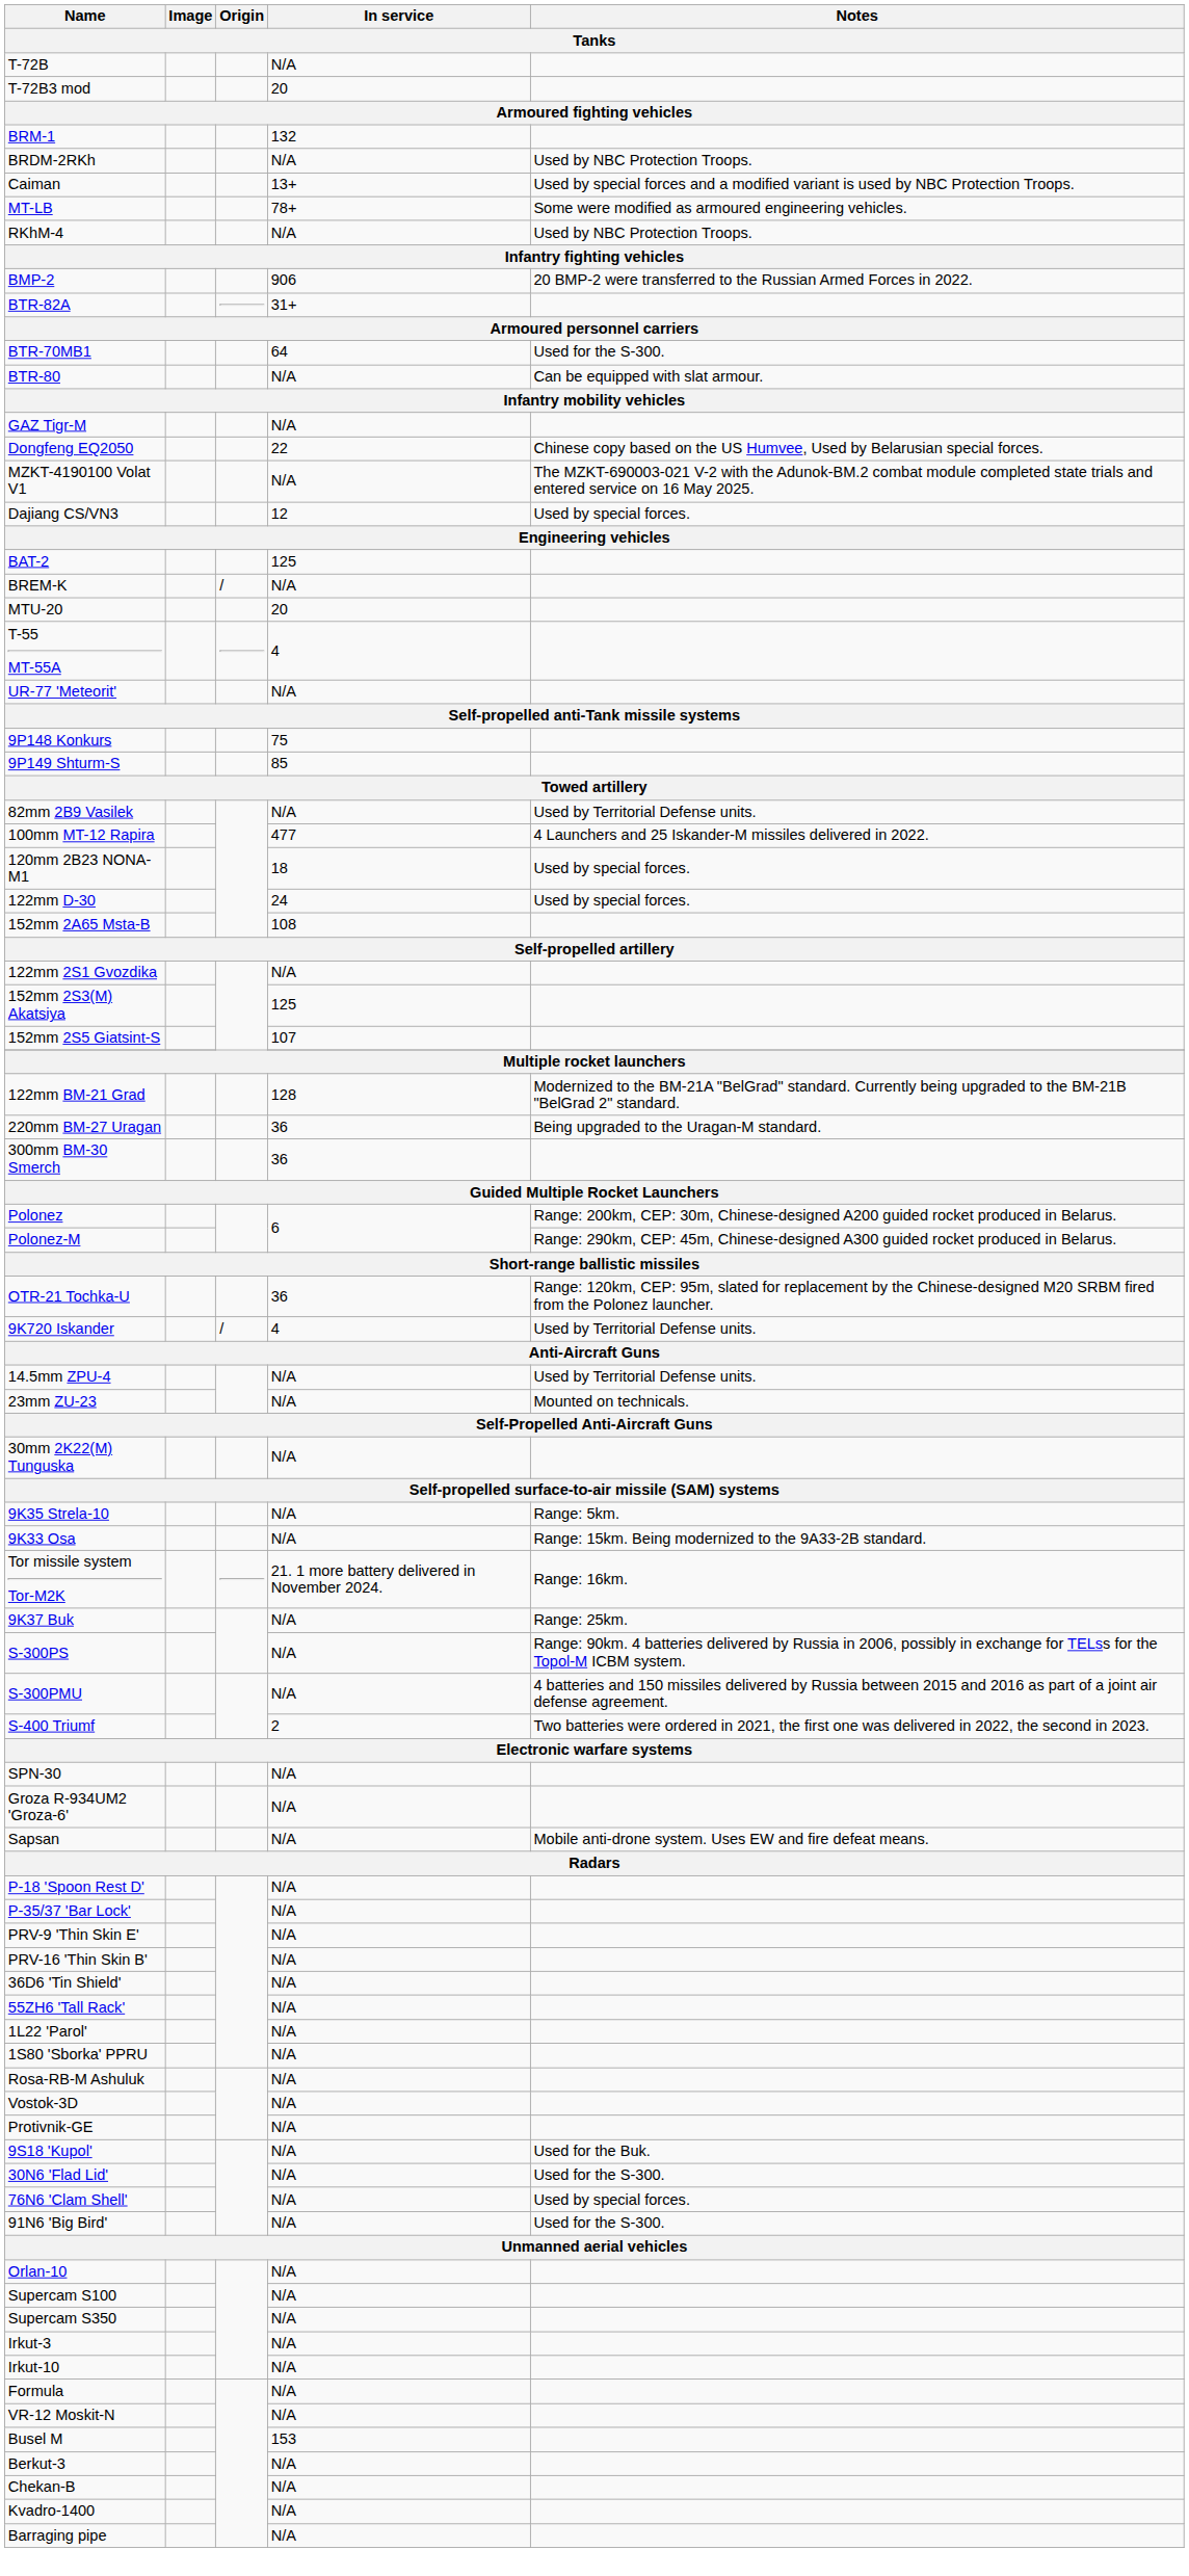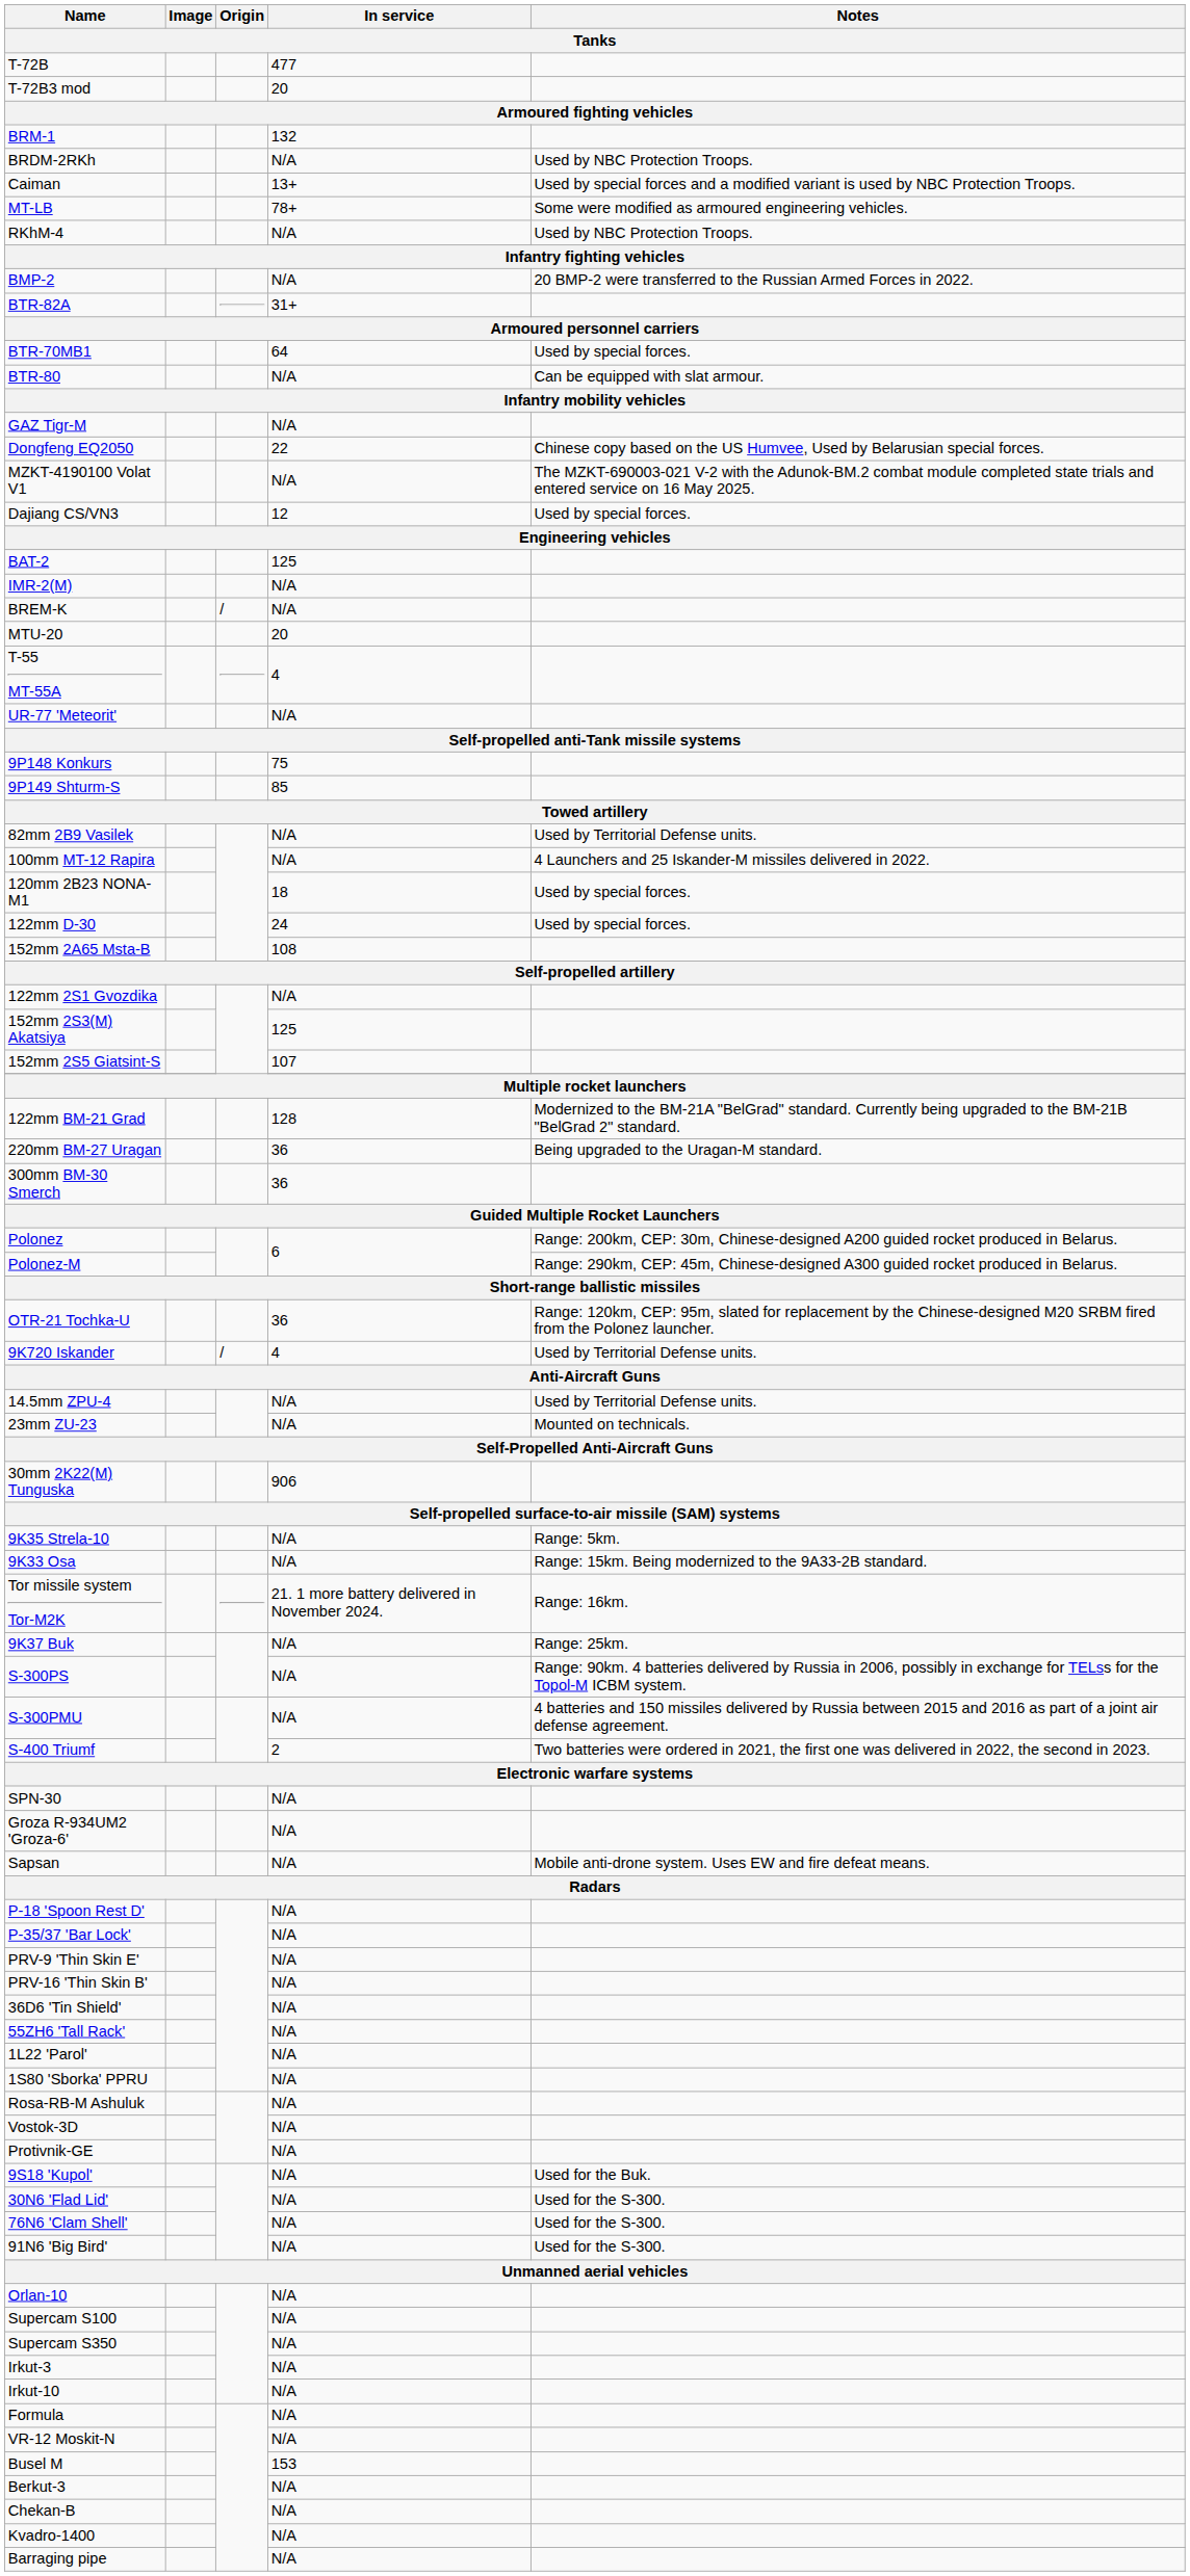 <table class="wikitable">
 <tr>
 <th>Name</th>
 <th>Image</th>
 <th>Origin</th>
 <th>In service</th>
 <th>Notes</th>
 </tr>
 <tr>
 <th colspan="5">Tanks</th>
 </tr>
 <tr>
 <td>T-72B</td>
 <td></td>
 <td></td>
-<td>N/A</td>
+<td>477</td>
 <td></td>
 </tr>
 <tr>
 <td>T-72B3 mod</td>
 <td></td>
 <td></td>
 <td>20</td>
 <td></td>
 </tr>
 <tr>
 <th colspan="5">Armoured fighting vehicles</th>
 </tr>
 <tr>
 <td><a href='#'>BRM-1</a></td>
 <td></td>
 <td></td>
 <td>132</td>
 <td></td>
 </tr>
 <tr>
 <td>BRDM-2RKh</td>
 <td></td>
 <td></td>
 <td>N/A</td>
 <td>Used by NBC Protection Troops.</td>
 </tr>
 <tr>
 <td>Caiman</td>
 <td></td>
 <td></td>
 <td>13+</td>
 <td>Used by special forces and a modified variant is used by NBC Protection Troops.</td>
 </tr>
 <tr>
 <td><a href='#'>MT-LB</a></td>
 <td></td>
 <td></td>
 <td>78+</td>
 <td>Some were modified as armoured engineering vehicles.</td>
 </tr>
 <tr>
 <td>RKhM-4</td>
 <td></td>
 <td></td>
 <td>N/A</td>
 <td>Used by NBC Protection Troops.</td>
 </tr>
 <tr>
 <th colspan="5">Infantry fighting vehicles</th>
 </tr>
 <tr>
 <td><a href='#'>BMP-2</a></td>
 <td></td>
 <td></td>
-<td>906</td>
+<td>N/A</td>
 <td>20 BMP-2 were transferred to the Russian Armed Forces in 2022.</td>
 </tr>
 <tr>
 <td><a href='#'>BTR-82A</a></td>
 <td></td>
 <td><hr></td>
 <td>31+</td>
 <td></td>
 </tr>
 <tr>
 <th colspan="5">Armoured personnel carriers</th>
 </tr>
 <tr>
 <td><a href='#'>BTR-70MB1</a></td>
 <td></td>
 <td><br></td>
 <td>64</td>
-<td>Used for the S-300.</td>
+<td>Used by special forces.</td>
 </tr>
 <tr>
 <td><a href='#'>BTR-80</a></td>
 <td></td>
 <td></td>
 <td>N/A</td>
 <td>Can be equipped with slat armour.</td>
 </tr>
 <tr>
 <th colspan="5">Infantry mobility vehicles</th>
 </tr>
 <tr>
 <td><a href='#'>GAZ Tigr-M</a></td>
 <td></td>
 <td></td>
 <td>N/A</td>
 <td></td>
 </tr>
 <tr>
 <td><a href='#'>Dongfeng EQ2050</a></td>
 <td></td>
 <td></td>
 <td>22</td>
 <td>Chinese copy based on the US <a href='#'>Humvee</a>, Used by Belarusian special forces.</td>
 </tr>
 <tr>
 <td>MZKT-4190100 Volat V1</td>
 <td></td>
 <td></td>
 <td>N/A</td>
 <td> The MZKT-690003-021 V-2 with the Adunok-BM.2 combat module completed state trials and entered service on 16 May 2025.</td>
 </tr>
 <tr>
 <td>Dajiang CS/VN3</td>
 <td></td>
 <td></td>
 <td>12</td>
 <td>Used by special forces.</td>
 </tr>
 <tr>
 <th colspan="5">Engineering vehicles</th>
 </tr>
 <tr>
 <td><a href='#'>BAT-2</a></td>
 <td></td>
 <td></td>
 <td>125</td>
+<td></td>
+</tr>
+<tr>
+<td><a href='#'>IMR-2(M)</a></td>
+<td></td>
+<td></td>
+<td>N/A</td>
 <td></td>
 </tr>
 <tr>
 <td>BREM-K</td>
 <td></td>
 <td> / </td>
 <td>N/A</td>
 <td></td>
 </tr>
 <tr>
 <td>MTU-20</td>
 <td></td>
 <td></td>
 <td>20</td>
 <td></td>
 </tr>
 <tr>
 <td>T-55<hr><a href='#'>MT-55A</a></td>
 <td></td>
 <td><hr></td>
 <td>4</td>
 <td></td>
 </tr>
 <tr>
 <td><a href='#'>UR-77 'Meteorit'</a></td>
 <td></td>
 <td></td>
 <td>N/A</td>
 <td></td>
 </tr>
 <tr>
 <th colspan="5">Self-propelled anti-Tank missile systems</th>
 </tr>
 <tr>
 <td><a href='#'>9P148 Konkurs</a></td>
 <td></td>
 <td></td>
 <td>75</td>
 <td></td>
 </tr>
 <tr>
 <td><a href='#'>9P149 Shturm-S</a></td>
 <td></td>
 <td></td>
 <td>85</td>
 <td></td>
 </tr>
 <tr>
 <th colspan="5">Towed artillery</th>
 </tr>
 <tr>
 <td>82mm <a href='#'>2B9 Vasilek</a></td>
 <td></td>
 <td rowspan="5"></td>
 <td>N/A</td>
 <td>Used by Territorial Defense units.</td>
 </tr>
 <tr>
 <td>100mm <a href='#'>MT-12 Rapira</a></td>
 <td></td>
-<td>477</td>
+<td>N/A</td>
 <td>4 Launchers and 25 Iskander-M missiles delivered in 2022.</td>
 </tr>
 <tr>
 <td>120mm 2B23 NONA-M1</td>
 <td></td>
 <td>18</td>
 <td>Used by special forces.</td>
 </tr>
 <tr>
 <td>122mm <a href='#'>D-30</a></td>
 <td></td>
 <td>24</td>
 <td>Used by special forces.</td>
 </tr>
 <tr>
 <td>152mm <a href='#'>2A65 Msta-B</a></td>
 <td></td>
 <td>108</td>
 <td></td>
 </tr>
 <tr>
 <th colspan="5">Self-propelled artillery</th>
 </tr>
 <tr>
 <td>122mm <a href='#'>2S1 Gvozdika</a></td>
 <td></td>
 <td rowspan="4"></td>
 <td>N/A</td>
 <td></td>
 </tr>
 <tr>
 <td>152mm <a href='#'>2S3(M) Akatsiya</a></td>
 <td></td>
 <td>125</td>
 <td></td>
 </tr>
 <tr>
 <td>152mm <a href='#'>2S5 Giatsint-S</a></td>
 <td></td>
 <td>107</td>
 <td></td>
 </tr>
 <tr>
 </tr>
 <tr>
 <th colspan="5">Multiple rocket launchers</th>
 </tr>
 <tr>
 <td>122mm <a href='#'>BM-21 Grad</a></td>
 <td></td>
 <td> <br> </td>
 <td>128</td>
 <td>Modernized to the BM-21A "BelGrad" standard. Currently being upgraded to the BM-21B "BelGrad 2" standard.</td>
 </tr>
 <tr>
 <td>220mm <a href='#'>BM-27 Uragan</a></td>
 <td></td>
 <td> <br> </td>
 <td>36</td>
 <td>Being upgraded to the Uragan-M standard.</td>
 </tr>
 <tr>
 <td>300mm <a href='#'>BM-30 Smerch</a></td>
 <td></td>
 <td></td>
 <td>36</td>
 <td></td>
 </tr>
 <tr>
 <th colspan="5">Guided Multiple Rocket Launchers</th>
 </tr>
 <tr>
 <td><a href='#'>Polonez</a></td>
 <td></td>
 <td rowspan="2"><br></td>
 <td rowspan="2">6</td>
 <td>Range: 200km, CEP: 30m, Chinese-designed A200 guided rocket produced in Belarus.</td>
 </tr>
 <tr>
 <td><a href='#'>Polonez-M</a></td>
 <td></td>
 <td>Range: 290km, CEP: 45m, Chinese-designed A300 guided rocket produced in Belarus.</td>
 </tr>
 <tr>
 <th colspan="5">Short-range ballistic missiles</th>
 </tr>
 <tr>
 <td><a href='#'>OTR-21 Tochka-U</a></td>
 <td></td>
 <td></td>
 <td>36</td>
 <td>Range: 120km, CEP: 95m, slated for replacement by the Chinese-designed M20 SRBM fired from the Polonez launcher.</td>
 </tr>
 <tr>
 <td><a href='#'>9K720 Iskander</a></td>
 <td></td>
 <td> / </td>
 <td>4</td>
 <td>Used by Territorial Defense units.</td>
 </tr>
 <tr>
 <th colspan="5">Anti-Aircraft Guns</th>
 </tr>
 <tr>
 <td>14.5mm <a href='#'>ZPU-4</a></td>
 <td></td>
 <td rowspan="2"></td>
 <td>N/A</td>
 <td>Used by Territorial Defense units.</td>
 </tr>
 <tr>
 <td>23mm <a href='#'>ZU-23</a></td>
 <td></td>
 <td>N/A</td>
 <td>Mounted on technicals.</td>
 </tr>
 <tr>
 <th colspan="5">Self-Propelled Anti-Aircraft Guns</th>
 </tr>
 <tr>
 <td>30mm <a href='#'>2K22(M) Tunguska</a></td>
 <td></td>
 <td></td>
-<td>N/A</td>
+<td>906</td>
 <td></td>
 </tr>
 <tr>
 <th colspan="5">Self-propelled surface-to-air missile (SAM) systems</th>
 </tr>
 <tr>
 <td><a href='#'>9K35 Strela-10</a></td>
 <td></td>
 <td></td>
 <td>N/A</td>
 <td>Range: 5km.</td>
 </tr>
 <tr>
 <td><a href='#'>9K33 Osa</a></td>
 <td></td>
 <td><br></td>
 <td>N/A</td>
 <td>Range: 15km. Being modernized to the 9A33-2B standard.</td>
 </tr>
 <tr>
 <td>Tor missile system<hr><a href='#'>Tor-M2K</a></td>
 <td></td>
 <td><hr></td>
 <td>21. 1 more battery delivered in November 2024.</td>
 <td>Range: 16km.</td>
 </tr>
 <tr>
 <td><a href='#'>9K37 Buk</a></td>
 <td></td>
 <td rowspan="2"></td>
 <td>N/A</td>
 <td>Range: 25km.</td>
 </tr>
 <tr>
 <td><a href='#'>S-300PS</a></td>
 <td></td>
 <td>N/A</td>
 <td>Range: 90km. 4 batteries delivered by Russia in 2006, possibly in exchange for <a href='#'>TELs</a>s for the <a href='#'>Topol-M</a> ICBM system.</td>
 </tr>
 <tr>
 <td><a href='#'>S-300PMU</a></td>
 <td></td>
 <td rowspan="2"></td>
 <td>N/A</td>
 <td>4 batteries and 150 missiles delivered by Russia between 2015 and 2016 as part of a joint air defense agreement.</td>
 </tr>
 <tr>
 <td><a href='#'>S-400 Triumf</a></td>
 <td></td>
 <td>2</td>
 <td>Two batteries were ordered in 2021, the first one was delivered in 2022, the second in 2023.</td>
 </tr>
 <tr>
 <th colspan="5">Electronic warfare systems</th>
 </tr>
 <tr>
 <td>SPN-30</td>
 <td></td>
 <td></td>
 <td>N/A</td>
 <td></td>
 </tr>
 <tr>
 <td>Groza R-934UM2 'Groza-6'</td>
 <td></td>
 <td></td>
 <td>N/A</td>
 <td></td>
 </tr>
 <tr>
 <td>Sapsan</td>
 <td></td>
 <td></td>
 <td>N/A</td>
 <td>Mobile anti-drone system. Uses EW and fire defeat means.</td>
 </tr>
 <tr>
 <th colspan="5">Radars</th>
 </tr>
 <tr>
 <td><a href='#'>P-18 'Spoon Rest D'</a></td>
 <td></td>
 <td rowspan="8"></td>
 <td>N/A</td>
 <td></td>
 </tr>
 <tr>
 <td><a href='#'>P-35/37 'Bar Lock'</a></td>
 <td></td>
 <td>N/A</td>
 <td></td>
 </tr>
 <tr>
 <td>PRV-9 'Thin Skin E'</td>
 <td></td>
 <td>N/A</td>
 <td></td>
 </tr>
 <tr>
 <td>PRV-16 'Thin Skin B'</td>
 <td></td>
 <td>N/A</td>
 <td></td>
 </tr>
 <tr>
 <td>36D6 'Tin Shield'</td>
 <td></td>
 <td>N/A</td>
 <td></td>
 </tr>
 <tr>
 <td><a href='#'>55ZH6 'Tall Rack'</a></td>
 <td></td>
 <td>N/A</td>
 <td></td>
 </tr>
 <tr>
 <td>1L22 'Parol'</td>
 <td></td>
 <td>N/A</td>
 <td></td>
 </tr>
 <tr>
 <td>1S80 'Sborka' PPRU</td>
 <td></td>
 <td>N/A</td>
 <td></td>
 </tr>
 <tr>
 <td>Rosa-RB-M Ashuluk</td>
 <td></td>
 <td rowspan="3"></td>
 <td>N/A</td>
 <td></td>
 </tr>
 <tr>
 <td>Vostok-3D</td>
 <td></td>
 <td>N/A</td>
 <td></td>
 </tr>
 <tr>
 <td>Protivnik-GE</td>
 <td></td>
 <td>N/A</td>
 <td></td>
 </tr>
 <tr>
 <td><a href='#'>9S18 'Kupol'</a></td>
 <td></td>
 <td rowspan="4"></td>
 <td>N/A</td>
 <td>Used for the Buk.</td>
 </tr>
 <tr>
 <td><a href='#'>30N6 'Flad Lid'</a></td>
 <td></td>
 <td>N/A</td>
 <td>Used for the S-300.</td>
 </tr>
 <tr>
 <td><a href='#'>76N6 'Clam Shell'</a></td>
 <td></td>
 <td>N/A</td>
-<td>Used by special forces.</td>
+<td>Used for the S-300.</td>
 </tr>
 <tr>
 <td>91N6 'Big Bird'</td>
 <td></td>
 <td>N/A</td>
 <td>Used for the S-300.</td>
 </tr>
 <tr>
 <th colspan="5">Unmanned aerial vehicles</th>
 </tr>
 <tr>
 <td><a href='#'>Orlan-10</a></td>
 <td></td>
 <td rowspan="5"></td>
 <td>N/A</td>
 <td></td>
 </tr>
 <tr>
 <td>Supercam S100</td>
 <td></td>
 <td>N/A</td>
 <td></td>
 </tr>
 <tr>
 <td>Supercam S350</td>
 <td></td>
 <td>N/A</td>
 <td></td>
 </tr>
 <tr>
 <td>Irkut-3</td>
 <td></td>
 <td>N/A</td>
 <td></td>
 </tr>
 <tr>
 <td>Irkut-10</td>
 <td></td>
 <td>N/A</td>
 <td></td>
 </tr>
 <tr>
 <td>Formula</td>
 <td></td>
 <td rowspan="7"></td>
 <td>N/A</td>
 <td></td>
 </tr>
 <tr>
 <td>VR-12 Moskit-N</td>
 <td></td>
 <td>N/A</td>
 <td></td>
 </tr>
 <tr>
 <td>Busel M</td>
 <td></td>
 <td>153</td>
 <td></td>
 </tr>
 <tr>
 <td>Berkut-3</td>
 <td></td>
 <td>N/A</td>
 <td></td>
 </tr>
 <tr>
 <td>Chekan-B</td>
 <td></td>
 <td>N/A</td>
 <td></td>
 </tr>
 <tr>
 <td>Kvadro-1400</td>
 <td></td>
 <td>N/A</td>
 <td></td>
 </tr>
 <tr>
 <td>Barraging pipe</td>
 <td></td>
 <td>N/A</td>
 <td></td>
 </tr>
 </table>
